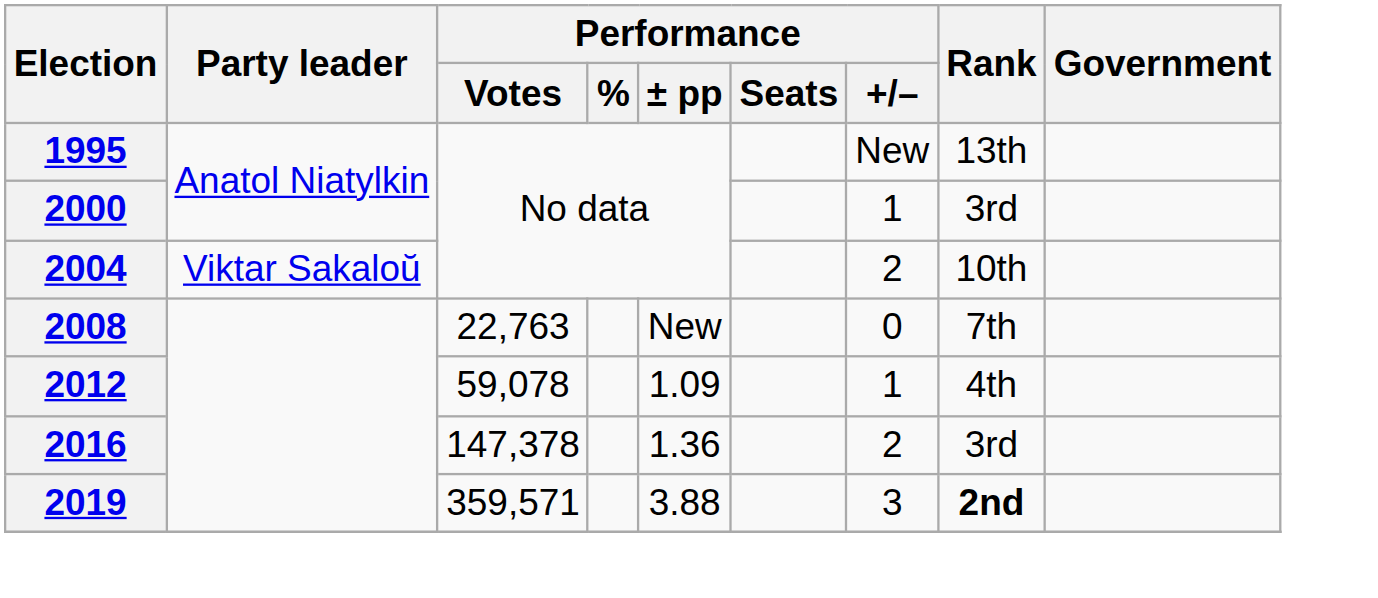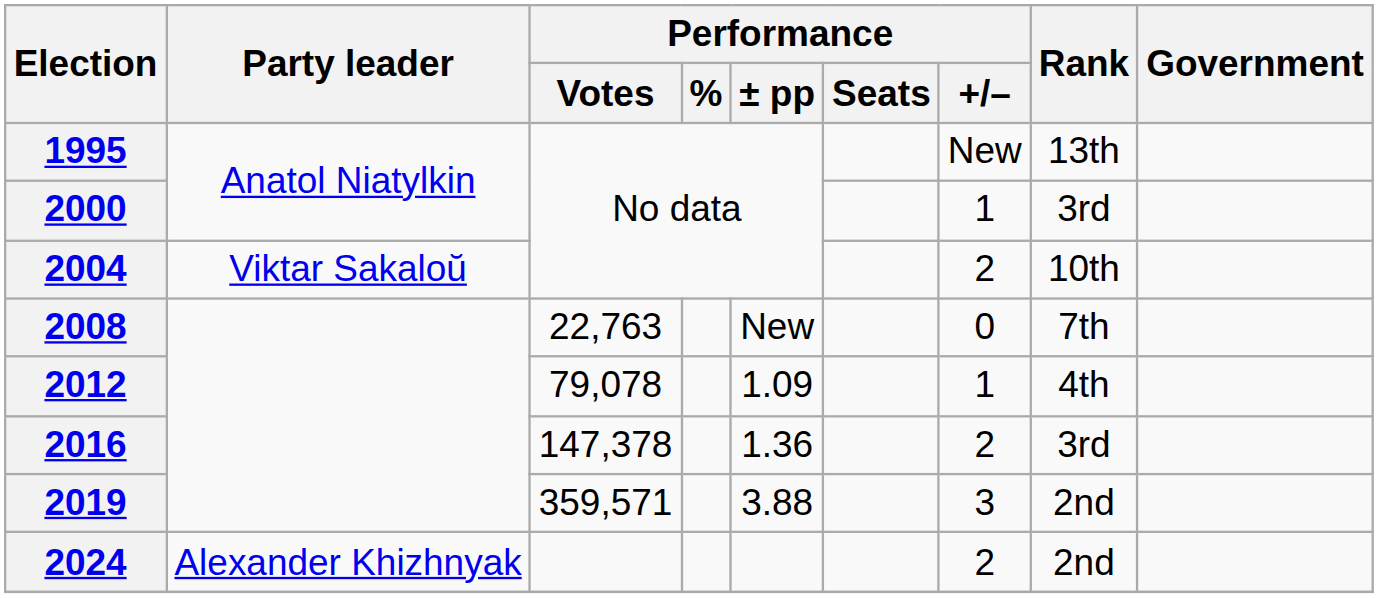 <table class=wikitable style=text-align:center>
 <tr>
 <th rowspan="2"><strong>Election</strong></th>
 <th rowspan="2">Party leader</th>
 <th colspan="5" scope="col">Performance</th>
 <th rowspan="2">Rank</th>
 <th rowspan="2">Government</th>
 </tr>
 <tr>
 <th><strong>Votes</strong></th>
 <th><strong>%</strong></th>
 <th><strong>± pp</strong></th>
 <th><strong>Seats</strong></th>
 <th><strong>+/–</strong></th>
 </tr>
 <tr>
 <th><a href='#'>1995</a></th>
 <td rowspan="2"><a href='#'>Anatol Niatylkin</a></td>
 <td rowspan="3" colspan="3">No data</td>
 <td></td>
 <td>New</td>
 <td>13th</td>
 <td></td>
 </tr>
 <tr>
 <th><a href='#'>2000</a></th>
 <td></td>
 <td> 1</td>
 <td> 3rd</td>
 <td></td>
 </tr>
 <tr>
 <th><a href='#'>2004</a></th>
 <td rowspan="1"><a href='#'>Viktar Sakaloŭ</a></td>
 <td></td>
 <td> 2</td>
 <td> 10th</td>
 <td></td>
 </tr>
 <tr>
 <th><a href='#'>2008</a></th>
 <td rowspan="4"></td>
 <td>22,763</td>
 <td></td>
 <td>New</td>
 <td></td>
 <td> 0</td>
 <td> 7th</td>
 <td></td>
 </tr>
 <tr>
 <th><a href='#'>2012</a></th>
-<td>59,078</td>
+<td>79,078</td>
 <td></td>
 <td> 1.09</td>
 <td></td>
 <td> 1</td>
 <td> 4th</td>
 <td></td>
 </tr>
 <tr>
 <th><a href='#'>2016</a></th>
 <td>147,378</td>
 <td></td>
 <td> 1.36</td>
 <td></td>
 <td> 2</td>
 <td> 3rd</td>
 <td></td>
 </tr>
 <tr>
 <th><a href='#'>2019</a></th>
 <td>359,571</td>
 <td></td>
 <td> 3.88</td>
 <td></td>
 <td> 3</td>
-<td><strong> 2nd</strong></td>
+<td> 2nd</td>
+<td></td>
+</tr>
+<tr>
+<th><a href='#'>2024</a></th>
+<td><a href='#'>Alexander Khizhnyak</a></td>
+<td></td>
+<td></td>
+<td></td>
+<td></td>
+<td> 2</td>
+<td> 2nd</td>
 <td></td>
 </tr>
 <tr>
 </tr>
 </table>
